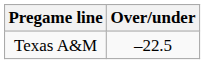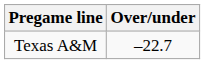 <table class="wikitable">
 <tr align="center">
 <th style=>Pregame line</th>
 <th style=>Over/under</th>
 </tr>
 <tr align="center">
 <td>Texas A&M</td>
-<td>–22.5</td>
+<td>–22.7</td>
 </tr>
 </table>
